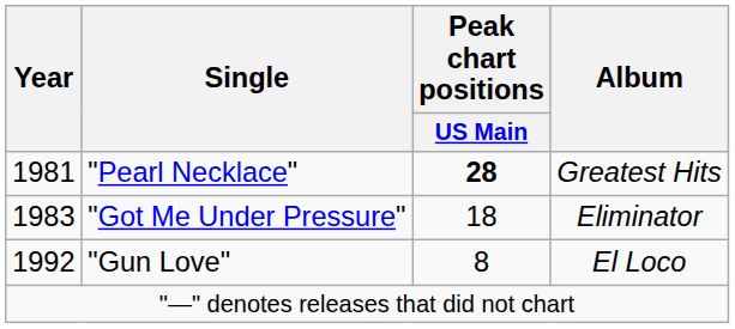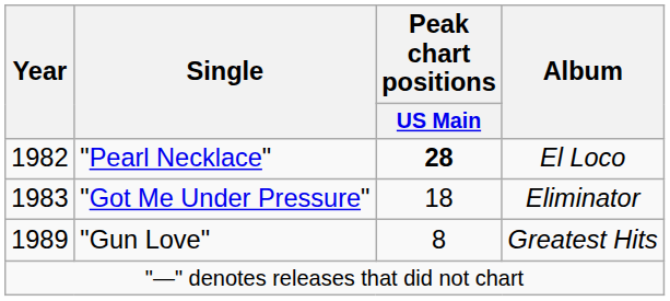 <table class="wikitable" style="text-align:center;">
 <tr>
 <th rowspan="2">Year</th>
 <th rowspan="2">Single</th>
 <th colspan="1">Peak chart positions</th>
 <th rowspan="2">Album</th>
 </tr>
 <tr style="font-size:smaller;">
 <th style="width:30px;"><a href='#'>US Main</a><br></th>
 </tr>
 <tr>
-<td>1981</td>
+<td>1982</td>
 <td style="text-align:left;">"<a href='#'>Pearl Necklace</a>"</td>
 <td><strong>28</strong></td>
-<td><em>Greatest Hits</em></td>
+<td><em>El Loco</em></td>
 </tr>
 <tr>
 <td>1983</td>
 <td style="text-align:left;">"<a href='#'>Got Me Under Pressure</a>"</td>
 <td>18</td>
 <td><em>Eliminator</em></td>
 </tr>
 <tr>
-<td>1992</td>
+<td>1989</td>
 <td style="text-align:left;">"Gun Love"</td>
 <td>8</td>
-<td><em>El Loco</em></td>
+<td><em>Greatest Hits</em></td>
 </tr>
 <tr>
 <td colspan="4" style="font-size:85%">"—" denotes releases that did not chart</td>
 </tr>
 </table>
